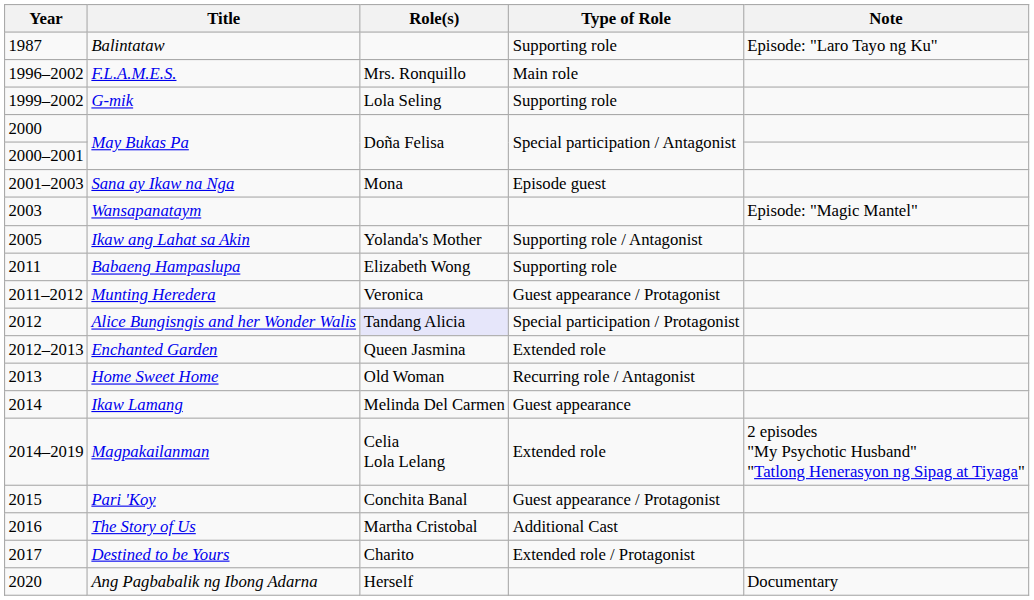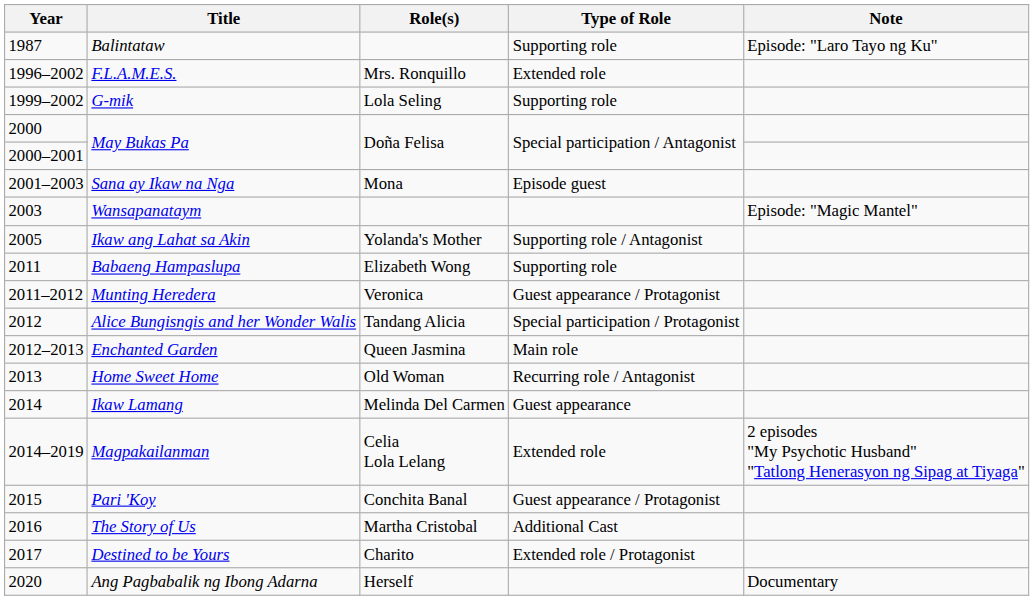 <table class="wikitable" style="font-size: 95%;">
 <tr>
 <th>Year</th>
 <th>Title</th>
 <th>Role(s)</th>
 <th>Type of Role</th>
 <th>Note</th>
 </tr>
 <tr>
 <td>1987</td>
 <td><em>Balintataw</em></td>
 <td></td>
 <td>Supporting role</td>
 <td>Episode: "Laro Tayo ng Ku"</td>
 </tr>
 <tr>
 <td>1996–2002</td>
 <td><em><a href='#'>F.L.A.M.E.S.</a></em></td>
 <td>Mrs. Ronquillo</td>
-<td>Main role</td>
+<td>Extended role</td>
 <td></td>
 </tr>
 <tr>
 <td>1999–2002</td>
 <td><em><a href='#'>G-mik</a></em></td>
 <td>Lola Seling</td>
 <td>Supporting role</td>
 </tr>
 <tr>
 <td>2000</td>
 <td rowspan="2"><em><a href='#'>May Bukas Pa</a></em></td>
 <td rowspan="2">Doña Felisa</td>
 <td rowspan="2">Special participation / Antagonist</td>
 <td></td>
 </tr>
 <tr>
 <td>2000–2001</td>
 <td></td>
 </tr>
 <tr>
 <td>2001–2003</td>
 <td><em><a href='#'>Sana ay Ikaw na Nga</a></em></td>
 <td>Mona</td>
 <td>Episode guest</td>
 <td></td>
 </tr>
 <tr>
 <td>2003</td>
 <td><em><a href='#'>Wansapanataym</a></em></td>
 <td></td>
 <td></td>
 <td>Episode: "Magic Mantel"</td>
 </tr>
 <tr>
 <td>2005</td>
 <td><em><a href='#'>Ikaw ang Lahat sa Akin</a></em></td>
 <td>Yolanda's Mother</td>
 <td>Supporting role / Antagonist</td>
 <td></td>
 </tr>
 <tr>
 <td>2011</td>
 <td><em><a href='#'>Babaeng Hampaslupa</a></em></td>
 <td>Elizabeth Wong</td>
 <td>Supporting role</td>
 <td></td>
 </tr>
 <tr>
 <td>2011–2012</td>
 <td><em><a href='#'>Munting Heredera</a></em></td>
 <td>Veronica</td>
 <td>Guest appearance / Protagonist</td>
 <td></td>
 </tr>
 <tr>
 <td>2012</td>
 <td><em><a href='#'>Alice Bungisngis and her Wonder Walis</a></em></td>
-<td style="background: lavender;">Tandang Alicia</td>
+<td>Tandang Alicia</td>
 <td>Special participation / Protagonist</td>
 <td></td>
 </tr>
 <tr>
 <td>2012–2013</td>
 <td><em><a href='#'>Enchanted Garden</a></em></td>
 <td>Queen Jasmina</td>
-<td>Extended role</td>
+<td>Main role</td>
 <td></td>
 </tr>
 <tr>
 <td>2013</td>
 <td><em><a href='#'>Home Sweet Home</a></em></td>
 <td>Old Woman</td>
 <td>Recurring role / Antagonist</td>
 <td></td>
 </tr>
 <tr>
 <td>2014</td>
 <td><em><a href='#'>Ikaw Lamang</a></em></td>
 <td>Melinda Del Carmen</td>
 <td>Guest appearance</td>
 <td></td>
 </tr>
 <tr>
 <td>2014–2019</td>
 <td><em><a href='#'>Magpakailanman</a></em></td>
 <td>Celia<br>Lola Lelang</td>
 <td>Extended role</td>
 <td>2 episodes<br>"My Psychotic Husband"<br>"<a href='#'>Tatlong Henerasyon ng Sipag at Tiyaga</a>"</td>
 </tr>
 <tr>
 <td>2015</td>
 <td><em><a href='#'>Pari 'Koy</a></em></td>
 <td>Conchita Banal</td>
 <td>Guest appearance / Protagonist</td>
 <td></td>
 </tr>
 <tr>
 <td>2016</td>
 <td><em><a href='#'>The Story of Us</a></em></td>
 <td>Martha Cristobal</td>
 <td>Additional Cast</td>
 <td></td>
 </tr>
 <tr>
 <td>2017</td>
 <td><em><a href='#'>Destined to be Yours</a></em></td>
 <td>Charito</td>
 <td>Extended role / Protagonist</td>
 <td></td>
 </tr>
 <tr>
 <td>2020</td>
 <td><em>Ang Pagbabalik ng Ibong Adarna</em></td>
 <td>Herself</td>
 <td></td>
 <td>Documentary</td>
 </tr>
 </table>
